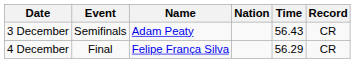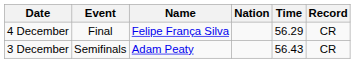 <table class=wikitable style=text-align:center>
 <tr>
 <th>Date</th>
 <th>Event</th>
 <th>Name</th>
 <th>Nation</th>
 <th>Time</th>
 <th>Record</th>
 </tr>
 <tr>
+<td>4 December</td>
+<td>Final</td>
+<td align=left><a href='#'>Felipe França Silva</a></td>
+<td align=left></td>
+<td>56.29</td>
+<td>CR</td>
+</tr>
+<tr>
 <td>3 December</td>
 <td>Semifinals</td>
 <td align=left><a href='#'>Adam Peaty</a></td>
 <td align=left></td>
 <td>56.43</td>
 <td>CR</td>
 </tr>
-<tr>
-<td>4 December</td>
-<td>Final</td>
-<td align=left><a href='#'>Felipe França Silva</a></td>
-<td align=left></td>
-<td>56.29</td>
-<td>CR</td>
-</tr>
 </table>
